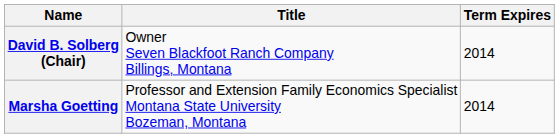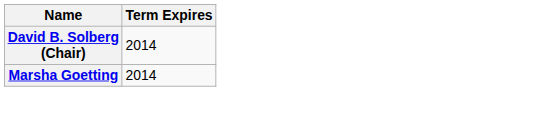 <table class="wikitable sortable">
 <tr>
 <th>Name</th>
-<th>Title</th>
 <th>Term Expires</th>
 </tr>
 <tr>
 <th><a href='#'>David B. Solberg</a><br>(Chair)</th>
-<td>Owner<br><a href='#'>Seven Blackfoot Ranch Company</a><br><a href='#'>Billings, Montana</a></td>
 <td>2014</td>
 </tr>
 <tr>
 <th><a href='#'>Marsha Goetting</a></th>
-<td>Professor and Extension Family Economics Specialist<br><a href='#'>Montana State University</a><br><a href='#'>Bozeman, Montana</a></td>
 <td>2014</td>
 </tr>
 </table>
